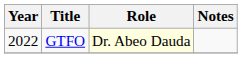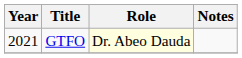 <table class="wikitable sortable">
 <tr>
 <th>Year</th>
 <th>Title</th>
 <th>Role</th>
 <th class="unsortable">Notes</th>
 </tr>
 <tr>
-<td>2022</td>
+<td>2021</td>
 <td><a href='#'>GTFO</a></td>
 <td style="background: lightyellow;">Dr. Abeo Dauda</td>
 <td></td>
 </tr>
 <tr>
 </tr>
 </table>
